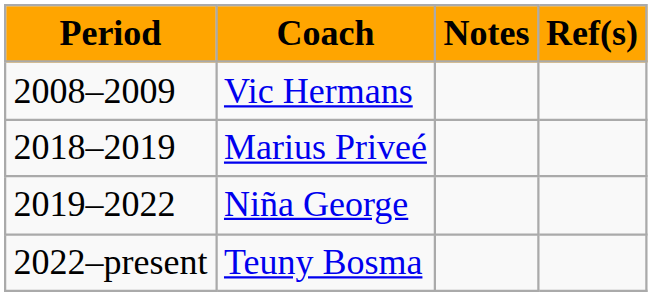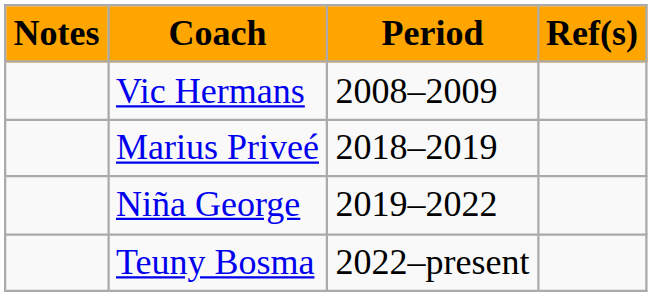 <table class="wikitable">
 <tr>
+<th style="background: orange;">Notes</th>
+<th style="background: orange;">Coach</th>
 <th style="background: orange;">Period</th>
-<th style="background: orange;">Coach</th>
-<th style="background: orange;">Notes</th>
 <th style="background: orange;">Ref(s)</th>
 </tr>
 <tr>
+<td></td>
+<td> <a href='#'>Vic Hermans</a></td>
 <td>2008–2009</td>
-<td> <a href='#'>Vic Hermans</a></td>
-<td></td>
 <td></td>
 </tr>
 <tr>
+<td></td>
+<td> <a href='#'>Marius Priveé</a></td>
 <td>2018–2019</td>
-<td> <a href='#'>Marius Priveé</a></td>
-<td></td>
 <td></td>
 </tr>
 <tr>
+<td></td>
+<td> <a href='#'>Niña George</a></td>
 <td>2019–2022</td>
-<td> <a href='#'>Niña George</a></td>
-<td></td>
 <td></td>
 </tr>
 <tr>
+<td></td>
+<td> <a href='#'>Teuny Bosma</a></td>
 <td>2022–present</td>
-<td> <a href='#'>Teuny Bosma</a></td>
-<td></td>
 <td></td>
 </tr>
 </table>
